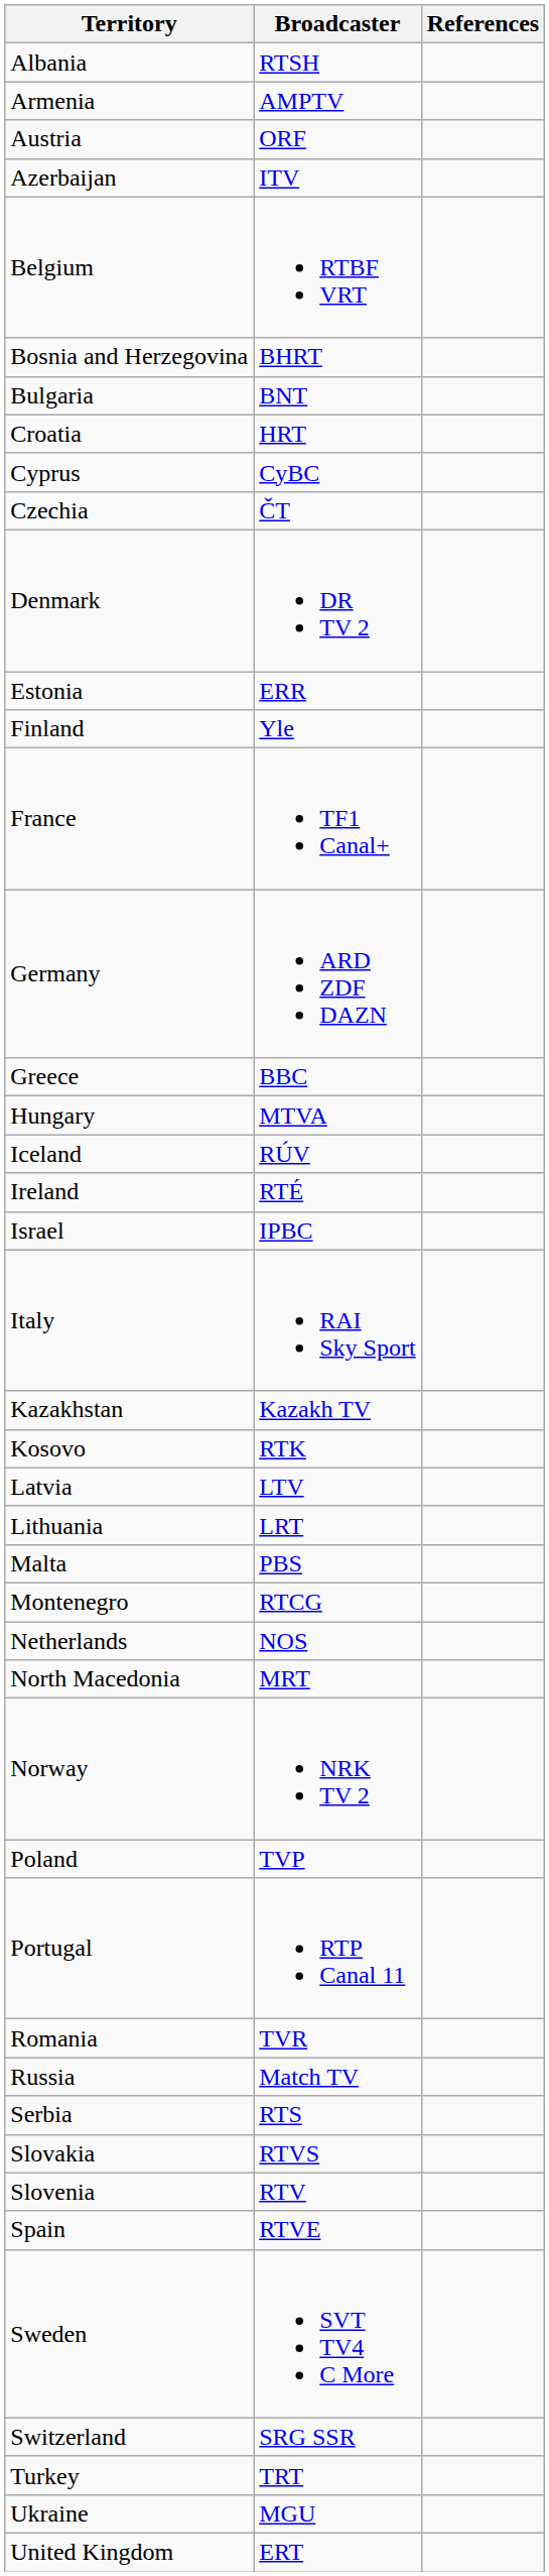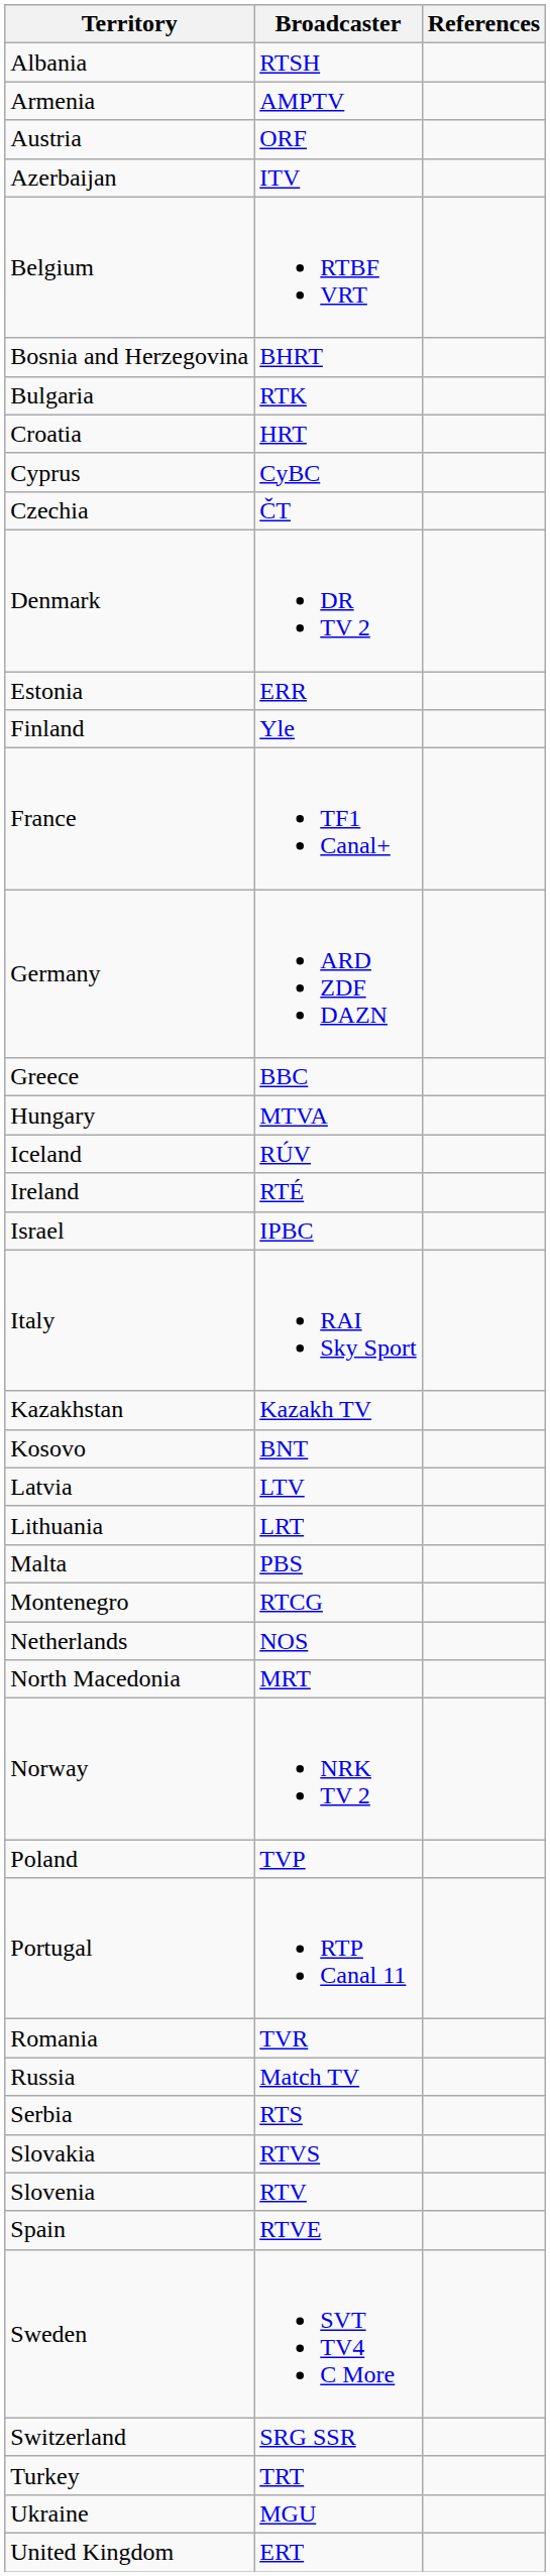 <table class="wikitable">
 <tr>
 <th>Territory</th>
 <th>Broadcaster</th>
 <th>References</th>
 </tr>
 <tr>
 <td>Albania</td>
 <td><a href='#'>RTSH</a></td>
 <td></td>
 </tr>
 <tr>
 <td>Armenia</td>
 <td><a href='#'>AMPTV</a></td>
 <td></td>
 </tr>
 <tr>
 <td>Austria</td>
 <td><a href='#'>ORF</a></td>
 <td></td>
 </tr>
 <tr>
 <td>Azerbaijan</td>
 <td><a href='#'>ITV</a></td>
 <td></td>
 </tr>
 <tr>
 <td>Belgium</td>
 <td><br><ul><li><a href='#'>RTBF</a></li><li><a href='#'>VRT</a></li></ul></td>
 <td></td>
 </tr>
 <tr>
 <td>Bosnia and Herzegovina</td>
 <td><a href='#'>BHRT</a></td>
 <td></td>
 </tr>
 <tr>
 <td>Bulgaria</td>
-<td><a href='#'>BNT</a></td>
+<td><a href='#'>RTK</a></td>
 <td></td>
 </tr>
 <tr>
 <td>Croatia</td>
 <td><a href='#'>HRT</a></td>
 <td></td>
 </tr>
 <tr>
 <td>Cyprus</td>
 <td><a href='#'>CyBC</a></td>
 <td></td>
 </tr>
 <tr>
 <td>Czechia</td>
 <td><a href='#'>ČT</a></td>
 <td></td>
 </tr>
 <tr>
 <td>Denmark</td>
 <td><br><ul><li><a href='#'>DR</a></li><li><a href='#'>TV 2</a></li></ul></td>
 <td></td>
 </tr>
 <tr>
 <td>Estonia</td>
 <td><a href='#'>ERR</a></td>
 <td></td>
 </tr>
 <tr>
 <td>Finland</td>
 <td><a href='#'>Yle</a></td>
 <td></td>
 </tr>
 <tr>
 <td>France</td>
 <td><br><ul><li><a href='#'>TF1</a></li><li><a href='#'>Canal+</a></li></ul></td>
 <td></td>
 </tr>
 <tr>
 <td>Germany</td>
 <td><br><ul><li><a href='#'>ARD</a></li><li><a href='#'>ZDF</a></li><li><a href='#'>DAZN</a></li></ul></td>
 <td></td>
 </tr>
 <tr>
 <td>Greece</td>
 <td><a href='#'>BBC</a></td>
 <td></td>
 </tr>
 <tr>
 <td>Hungary</td>
 <td><a href='#'>MTVA</a></td>
 <td></td>
 </tr>
 <tr>
 <td>Iceland</td>
 <td><a href='#'>RÚV</a></td>
 <td></td>
 </tr>
 <tr>
 <td>Ireland</td>
 <td><a href='#'>RTÉ</a></td>
 <td></td>
 </tr>
 <tr>
 <td>Israel</td>
 <td><a href='#'>IPBC</a></td>
 <td></td>
 </tr>
 <tr>
 <td>Italy</td>
 <td><br><ul><li><a href='#'>RAI</a></li><li><a href='#'>Sky Sport</a></li></ul></td>
 <td></td>
 </tr>
 <tr>
 <td>Kazakhstan</td>
 <td><a href='#'>Kazakh TV</a></td>
 <td></td>
 </tr>
 <tr>
 <td>Kosovo</td>
-<td><a href='#'>RTK</a></td>
+<td><a href='#'>BNT</a></td>
 <td></td>
 </tr>
 <tr>
 <td>Latvia</td>
 <td><a href='#'>LTV</a></td>
 <td></td>
 </tr>
 <tr>
 <td>Lithuania</td>
 <td><a href='#'>LRT</a></td>
 <td></td>
 </tr>
 <tr>
 <td>Malta</td>
 <td><a href='#'>PBS</a></td>
 <td></td>
 </tr>
 <tr>
 <td>Montenegro</td>
 <td><a href='#'>RTCG</a></td>
 <td></td>
 </tr>
 <tr>
 <td>Netherlands</td>
 <td><a href='#'>NOS</a></td>
 <td></td>
 </tr>
 <tr>
 <td>North Macedonia</td>
 <td><a href='#'>MRT</a></td>
 <td></td>
 </tr>
 <tr>
 <td>Norway</td>
 <td><br><ul><li><a href='#'>NRK</a></li><li><a href='#'>TV 2</a></li></ul></td>
 <td></td>
 </tr>
 <tr>
 <td>Poland</td>
 <td><a href='#'>TVP</a></td>
 <td></td>
 </tr>
 <tr>
 <td>Portugal</td>
 <td><br><ul><li><a href='#'>RTP</a></li><li><a href='#'>Canal 11</a></li></ul></td>
 <td></td>
 </tr>
 <tr>
 <td>Romania</td>
 <td><a href='#'>TVR</a></td>
 <td></td>
 </tr>
 <tr>
 <td>Russia</td>
 <td><a href='#'>Match TV</a></td>
 <td></td>
 </tr>
 <tr>
 <td>Serbia</td>
 <td><a href='#'>RTS</a></td>
 <td></td>
 </tr>
 <tr>
 <td>Slovakia</td>
 <td><a href='#'>RTVS</a></td>
 <td></td>
 </tr>
 <tr>
 <td>Slovenia</td>
 <td><a href='#'>RTV</a></td>
 <td></td>
 </tr>
 <tr>
 <td>Spain</td>
 <td><a href='#'>RTVE</a></td>
 <td></td>
 </tr>
 <tr>
 <td>Sweden</td>
 <td><br><ul><li><a href='#'>SVT</a></li><li><a href='#'>TV4</a></li><li><a href='#'>C More</a></li></ul></td>
 <td></td>
 </tr>
 <tr>
 <td>Switzerland</td>
 <td><a href='#'>SRG SSR</a></td>
 <td></td>
 </tr>
 <tr>
 <td>Turkey</td>
 <td><a href='#'>TRT</a></td>
 <td></td>
 </tr>
 <tr>
 <td>Ukraine</td>
 <td><a href='#'>MGU</a></td>
 <td></td>
 </tr>
 <tr>
 <td>United Kingdom</td>
 <td><a href='#'>ERT</a></td>
 <td></td>
 </tr>
 </table>
